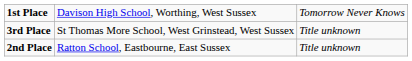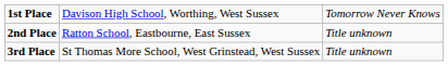 <table class="wikitable">
 <tr>
 <td><strong>1st Place</strong></td>
 <td><a href='#'>Davison High School</a>, Worthing, West Sussex</td>
 <td><em>Tomorrow Never Knows</em></td>
 </tr>
 <tr>
+<td><strong>2nd Place</strong></td>
+<td><a href='#'>Ratton School</a>, Eastbourne, East Sussex</td>
+<td><em>Title unknown</em></td>
+</tr>
+<tr>
 <td><strong>3rd Place</strong></td>
 <td>St Thomas More School, West Grinstead, West Sussex</td>
 <td><em>Title unknown</em></td>
 </tr>
-<tr>
-<td><strong>2nd Place</strong></td>
-<td><a href='#'>Ratton School</a>, Eastbourne, East Sussex</td>
-<td><em>Title unknown</em></td>
-</tr>
 </table>
